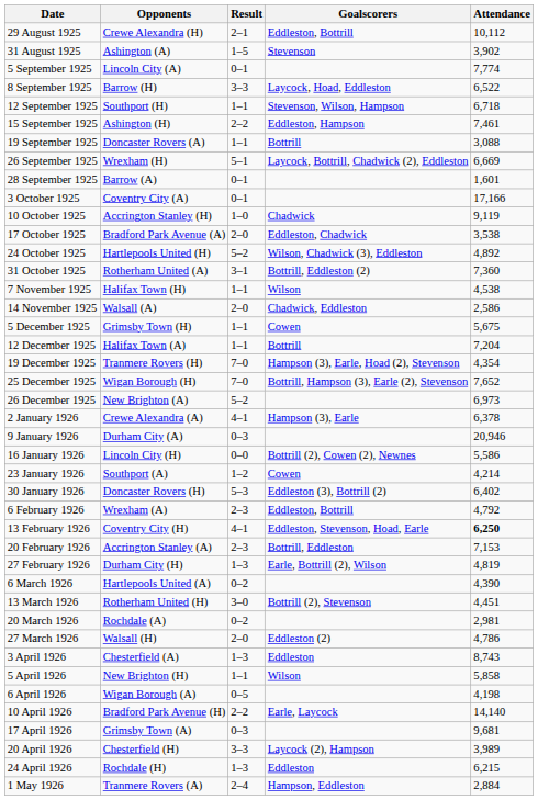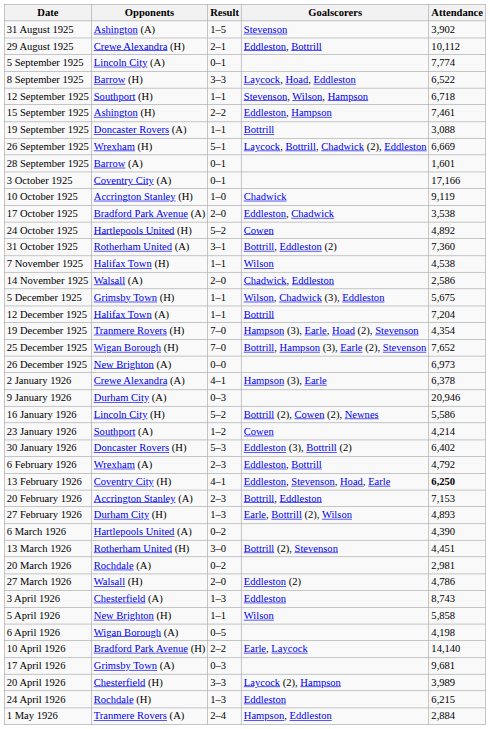 <table class="wikitable">
 <tr>
 <th>Date</th>
 <th>Opponents</th>
 <th>Result</th>
 <th>Goalscorers</th>
 <th>Attendance</th>
 </tr>
 <tr>
+<td>31 August 1925</td>
+<td><a href='#'>Ashington</a> (A)</td>
+<td>1–5</td>
+<td><a href='#'>Stevenson</a></td>
+<td>3,902</td>
+</tr>
+<tr>
 <td>29 August 1925</td>
 <td><a href='#'>Crewe Alexandra</a> (H)</td>
 <td>2–1</td>
 <td><a href='#'>Eddleston</a>, <a href='#'>Bottrill</a></td>
 <td>10,112</td>
-</tr>
-<tr>
-<td>31 August 1925</td>
-<td><a href='#'>Ashington</a> (A)</td>
-<td>1–5</td>
-<td><a href='#'>Stevenson</a></td>
-<td>3,902</td>
 </tr>
 <tr>
 <td>5 September 1925</td>
 <td><a href='#'>Lincoln City</a> (A)</td>
 <td>0–1</td>
 <td></td>
 <td>7,774</td>
 </tr>
 <tr>
 <td>8 September 1925</td>
 <td><a href='#'>Barrow</a> (H)</td>
 <td>3–3</td>
 <td><a href='#'>Laycock</a>, <a href='#'>Hoad</a>, <a href='#'>Eddleston</a></td>
 <td>6,522</td>
 </tr>
 <tr>
 <td>12 September 1925</td>
 <td><a href='#'>Southport</a> (H)</td>
 <td>1–1</td>
 <td><a href='#'>Stevenson</a>, <a href='#'>Wilson</a>, <a href='#'>Hampson</a></td>
 <td>6,718</td>
 </tr>
 <tr>
 <td>15 September 1925</td>
 <td><a href='#'>Ashington</a> (H)</td>
 <td>2–2</td>
 <td><a href='#'>Eddleston</a>, <a href='#'>Hampson</a></td>
 <td>7,461</td>
 </tr>
 <tr>
 <td>19 September 1925</td>
 <td><a href='#'>Doncaster Rovers</a> (A)</td>
 <td>1–1</td>
 <td><a href='#'>Bottrill</a></td>
 <td>3,088</td>
 </tr>
 <tr>
 <td>26 September 1925</td>
 <td><a href='#'>Wrexham</a> (H)</td>
 <td>5–1</td>
 <td><a href='#'>Laycock</a>, <a href='#'>Bottrill</a>, <a href='#'>Chadwick</a> (2), <a href='#'>Eddleston</a></td>
 <td>6,669</td>
 </tr>
 <tr>
 <td>28 September 1925</td>
 <td><a href='#'>Barrow</a> (A)</td>
 <td>0–1</td>
 <td></td>
 <td>1,601</td>
 </tr>
 <tr>
 <td>3 October 1925</td>
 <td><a href='#'>Coventry City</a> (A)</td>
 <td>0–1</td>
 <td></td>
 <td>17,166</td>
 </tr>
 <tr>
 <td>10 October 1925</td>
 <td><a href='#'>Accrington Stanley</a> (H)</td>
 <td>1–0</td>
 <td><a href='#'>Chadwick</a></td>
 <td>9,119</td>
 </tr>
 <tr>
 <td>17 October 1925</td>
 <td><a href='#'>Bradford Park Avenue</a> (A)</td>
 <td>2–0</td>
 <td><a href='#'>Eddleston</a>, <a href='#'>Chadwick</a></td>
 <td>3,538</td>
 </tr>
 <tr>
 <td>24 October 1925</td>
 <td><a href='#'>Hartlepools United</a> (H)</td>
 <td>5–2</td>
-<td><a href='#'>Wilson</a>, <a href='#'>Chadwick</a> (3), <a href='#'>Eddleston</a></td>
+<td><a href='#'>Cowen</a></td>
 <td>4,892</td>
 </tr>
 <tr>
 <td>31 October 1925</td>
 <td><a href='#'>Rotherham United</a> (A)</td>
 <td>3–1</td>
 <td><a href='#'>Bottrill</a>, <a href='#'>Eddleston</a> (2)</td>
 <td>7,360</td>
 </tr>
 <tr>
 <td>7 November 1925</td>
 <td><a href='#'>Halifax Town</a> (H)</td>
 <td>1–1</td>
 <td><a href='#'>Wilson</a></td>
 <td>4,538</td>
 </tr>
 <tr>
 <td>14 November 1925</td>
 <td><a href='#'>Walsall</a> (A)</td>
 <td>2–0</td>
 <td><a href='#'>Chadwick</a>, <a href='#'>Eddleston</a></td>
 <td>2,586</td>
 </tr>
 <tr>
 <td>5 December 1925</td>
 <td><a href='#'>Grimsby Town</a> (H)</td>
 <td>1–1</td>
-<td><a href='#'>Cowen</a></td>
+<td><a href='#'>Wilson</a>, <a href='#'>Chadwick</a> (3), <a href='#'>Eddleston</a></td>
 <td>5,675</td>
 </tr>
 <tr>
 <td>12 December 1925</td>
 <td><a href='#'>Halifax Town</a> (A)</td>
 <td>1–1</td>
 <td><a href='#'>Bottrill</a></td>
 <td>7,204</td>
 </tr>
 <tr>
 <td>19 December 1925</td>
 <td><a href='#'>Tranmere Rovers</a> (H)</td>
 <td>7–0</td>
 <td><a href='#'>Hampson</a> (3), <a href='#'>Earle</a>, <a href='#'>Hoad</a> (2), <a href='#'>Stevenson</a></td>
 <td>4,354</td>
 </tr>
 <tr>
 <td>25 December 1925</td>
 <td><a href='#'>Wigan Borough</a> (H)</td>
 <td>7–0</td>
 <td><a href='#'>Bottrill</a>, <a href='#'>Hampson</a> (3), <a href='#'>Earle</a> (2), <a href='#'>Stevenson</a></td>
 <td>7,652</td>
 </tr>
 <tr>
 <td>26 December 1925</td>
 <td><a href='#'>New Brighton</a> (A)</td>
-<td>5–2</td>
+<td>0–0</td>
 <td></td>
 <td>6,973</td>
 </tr>
 <tr>
 <td>2 January 1926</td>
 <td><a href='#'>Crewe Alexandra</a> (A)</td>
 <td>4–1</td>
 <td><a href='#'>Hampson</a> (3), <a href='#'>Earle</a></td>
 <td>6,378</td>
 </tr>
 <tr>
 <td>9 January 1926</td>
 <td><a href='#'>Durham City</a> (A)</td>
 <td>0–3</td>
 <td></td>
 <td>20,946</td>
 </tr>
 <tr>
 <td>16 January 1926</td>
 <td><a href='#'>Lincoln City</a> (H)</td>
-<td>0–0</td>
+<td>5–2</td>
 <td><a href='#'>Bottrill</a> (2), <a href='#'>Cowen</a> (2), <a href='#'>Newnes</a></td>
 <td>5,586</td>
 </tr>
 <tr>
 <td>23 January 1926</td>
 <td><a href='#'>Southport</a> (A)</td>
 <td>1–2</td>
 <td><a href='#'>Cowen</a></td>
 <td>4,214</td>
 </tr>
 <tr>
 <td>30 January 1926</td>
 <td><a href='#'>Doncaster Rovers</a> (H)</td>
 <td>5–3</td>
 <td><a href='#'>Eddleston</a> (3), <a href='#'>Bottrill</a> (2)</td>
 <td>6,402</td>
 </tr>
 <tr>
 <td>6 February 1926</td>
 <td><a href='#'>Wrexham</a> (A)</td>
 <td>2–3</td>
 <td><a href='#'>Eddleston</a>, <a href='#'>Bottrill</a></td>
 <td>4,792</td>
 </tr>
 <tr>
 <td>13 February 1926</td>
 <td><a href='#'>Coventry City</a> (H)</td>
 <td>4–1</td>
 <td><a href='#'>Eddleston</a>, <a href='#'>Stevenson</a>, <a href='#'>Hoad</a>, <a href='#'>Earle</a></td>
 <td><strong>6,250</strong></td>
 </tr>
 <tr>
 <td>20 February 1926</td>
 <td><a href='#'>Accrington Stanley</a> (A)</td>
 <td>2–3</td>
 <td><a href='#'>Bottrill</a>, <a href='#'>Eddleston</a></td>
 <td>7,153</td>
 </tr>
 <tr>
 <td>27 February 1926</td>
 <td><a href='#'>Durham City</a> (H)</td>
 <td>1–3</td>
 <td><a href='#'>Earle</a>, <a href='#'>Bottrill</a> (2), <a href='#'>Wilson</a></td>
-<td>4,819</td>
+<td>4,893</td>
 </tr>
 <tr>
 <td>6 March 1926</td>
 <td><a href='#'>Hartlepools United</a> (A)</td>
 <td>0–2</td>
 <td></td>
 <td>4,390</td>
 </tr>
 <tr>
 <td>13 March 1926</td>
 <td><a href='#'>Rotherham United</a> (H)</td>
 <td>3–0</td>
 <td><a href='#'>Bottrill</a> (2), <a href='#'>Stevenson</a></td>
 <td>4,451</td>
 </tr>
 <tr>
 <td>20 March 1926</td>
 <td><a href='#'>Rochdale</a> (A)</td>
 <td>0–2</td>
 <td></td>
 <td>2,981</td>
 </tr>
 <tr>
 <td>27 March 1926</td>
 <td><a href='#'>Walsall</a> (H)</td>
 <td>2–0</td>
 <td><a href='#'>Eddleston</a> (2)</td>
 <td>4,786</td>
 </tr>
 <tr>
 <td>3 April 1926</td>
 <td><a href='#'>Chesterfield</a> (A)</td>
 <td>1–3</td>
 <td><a href='#'>Eddleston</a></td>
 <td>8,743</td>
 </tr>
 <tr>
 <td>5 April 1926</td>
 <td><a href='#'>New Brighton</a> (H)</td>
 <td>1–1</td>
 <td><a href='#'>Wilson</a></td>
 <td>5,858</td>
 </tr>
 <tr>
 <td>6 April 1926</td>
 <td><a href='#'>Wigan Borough</a> (A)</td>
 <td>0–5</td>
 <td></td>
 <td>4,198</td>
 </tr>
 <tr>
 <td>10 April 1926</td>
 <td><a href='#'>Bradford Park Avenue</a> (H)</td>
 <td>2–2</td>
 <td><a href='#'>Earle</a>, <a href='#'>Laycock</a></td>
 <td>14,140</td>
 </tr>
 <tr>
 <td>17 April 1926</td>
 <td><a href='#'>Grimsby Town</a> (A)</td>
 <td>0–3</td>
 <td></td>
 <td>9,681</td>
 </tr>
 <tr>
 <td>20 April 1926</td>
 <td><a href='#'>Chesterfield</a> (H)</td>
 <td>3–3</td>
 <td><a href='#'>Laycock</a> (2), <a href='#'>Hampson</a></td>
 <td>3,989</td>
 </tr>
 <tr>
 <td>24 April 1926</td>
 <td><a href='#'>Rochdale</a> (H)</td>
 <td>1–3</td>
 <td><a href='#'>Eddleston</a></td>
 <td>6,215</td>
 </tr>
 <tr>
 <td>1 May 1926</td>
 <td><a href='#'>Tranmere Rovers</a> (A)</td>
 <td>2–4</td>
 <td><a href='#'>Hampson</a>, <a href='#'>Eddleston</a></td>
 <td>2,884</td>
 </tr>
 </table>
